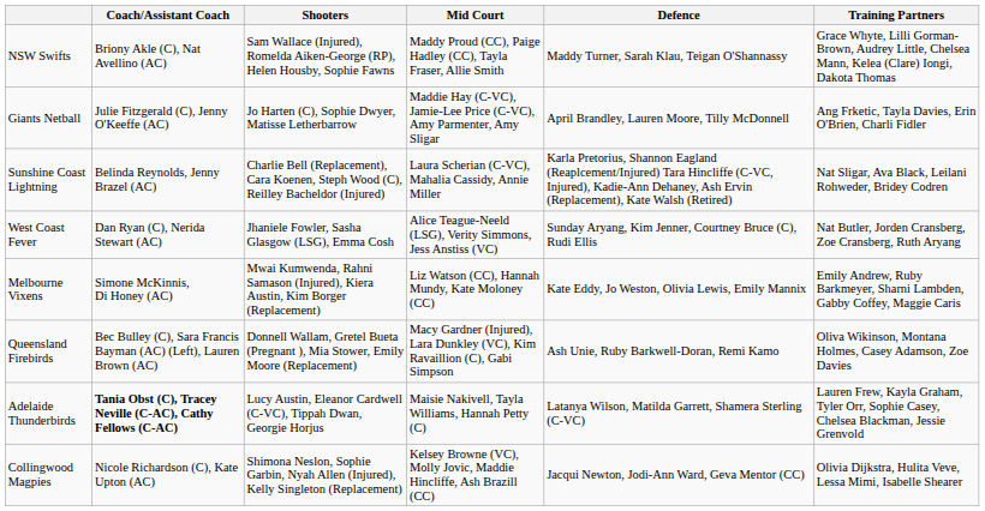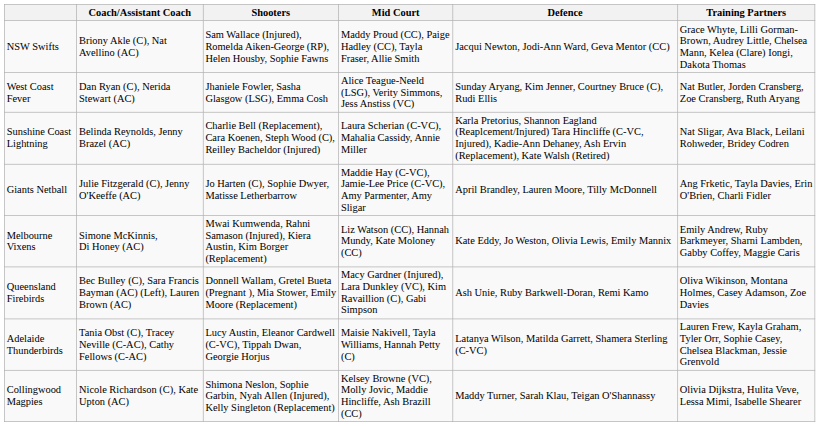 <table class="wikitable">
 <tr>
 <th></th>
 <th>Coach/Assistant Coach</th>
 <th>Shooters</th>
 <th>Mid Court</th>
 <th>Defence</th>
 <th>Training Partners</th>
 </tr>
 <tr>
 <td>NSW Swifts</td>
 <td>Briony Akle (C), Nat Avellino (AC)</td>
 <td>Sam Wallace (Injured), Romelda Aiken-George (RP), Helen Housby, Sophie Fawns</td>
 <td>Maddy Proud (CC), Paige Hadley (CC), Tayla Fraser, Allie Smith</td>
-<td>Maddy Turner, Sarah Klau, Teigan O'Shannassy</td>
+<td>Jacqui Newton, Jodi-Ann Ward, Geva Mentor (CC)</td>
 <td>Grace Whyte, Lilli Gorman-Brown, Audrey Little, Chelsea Mann, Kelea (Clare) Iongi, Dakota Thomas</td>
 </tr>
 <tr>
-<td>Giants Netball</td>
-<td>Julie Fitzgerald (C), Jenny O'Keeffe (AC)</td>
-<td>Jo Harten (C), Sophie Dwyer, Matisse Letherbarrow</td>
-<td>Maddie Hay (C-VC), Jamie-Lee Price (C-VC), Amy Parmenter, Amy Sligar</td>
-<td>April Brandley, Lauren Moore, Tilly McDonnell</td>
-<td>Ang Frketic, Tayla Davies, Erin O'Brien, Charli Fidler</td>
+<td>West Coast Fever</td>
+<td>Dan Ryan (C), Nerida Stewart (AC)</td>
+<td>Jhaniele Fowler, Sasha Glasgow (LSG), Emma Cosh</td>
+<td>Alice Teague-Neeld (LSG), Verity Simmons, Jess Anstiss (VC)</td>
+<td>Sunday Aryang, Kim Jenner, Courtney Bruce (C), Rudi Ellis</td>
+<td>Nat Butler, Jorden Cransberg, Zoe Cransberg, Ruth Aryang</td>
 </tr>
 <tr>
 <td>Sunshine Coast Lightning</td>
 <td>Belinda Reynolds, Jenny Brazel (AC)</td>
 <td>Charlie Bell (Replacement), Cara Koenen, Steph Wood (C), Reilley Bacheldor (Injured)</td>
 <td>Laura Scherian (C-VC), Mahalia Cassidy, Annie Miller</td>
 <td>Karla Pretorius, Shannon Eagland (Reaplcement/Injured) Tara Hincliffe (C-VC, Injured), Kadie-Ann Dehaney, Ash Ervin (Replacement), Kate Walsh (Retired)</td>
 <td>Nat Sligar, Ava Black, Leilani Rohweder, Bridey Codren</td>
 </tr>
 <tr>
-<td>West Coast Fever</td>
-<td>Dan Ryan (C), Nerida Stewart (AC)</td>
-<td>Jhaniele Fowler, Sasha Glasgow (LSG), Emma Cosh</td>
-<td>Alice Teague-Neeld (LSG), Verity Simmons, Jess Anstiss (VC)</td>
-<td>Sunday Aryang, Kim Jenner, Courtney Bruce (C), Rudi Ellis</td>
-<td>Nat Butler, Jorden Cransberg, Zoe Cransberg, Ruth Aryang</td>
+<td>Giants Netball</td>
+<td>Julie Fitzgerald (C), Jenny O'Keeffe (AC)</td>
+<td>Jo Harten (C), Sophie Dwyer, Matisse Letherbarrow</td>
+<td>Maddie Hay (C-VC), Jamie-Lee Price (C-VC), Amy Parmenter, Amy Sligar</td>
+<td>April Brandley, Lauren Moore, Tilly McDonnell</td>
+<td>Ang Frketic, Tayla Davies, Erin O'Brien, Charli Fidler</td>
 </tr>
 <tr>
 <td>Melbourne Vixens</td>
 <td>Simone McKinnis,<br>Di Honey (AC)</td>
 <td>Mwai Kumwenda, Rahni Samason (Injured), Kiera Austin, Kim Borger (Replacement)</td>
 <td>Liz Watson (CC), Hannah Mundy, Kate Moloney (CC)</td>
 <td>Kate Eddy, Jo Weston, Olivia Lewis, Emily Mannix</td>
 <td>Emily Andrew, Ruby Barkmeyer, Sharni Lambden, Gabby Coffey, Maggie Caris</td>
 </tr>
 <tr>
 <td>Queensland Firebirds</td>
 <td>Bec Bulley (C), Sara Francis Bayman (AC) (Left), Lauren Brown (AC)</td>
 <td>Donnell Wallam, Gretel Bueta (Pregnant ), Mia Stower, Emily Moore (Replacement)</td>
 <td>Macy Gardner (Injured), Lara Dunkley (VC), Kim Ravaillion (C), Gabi Simpson</td>
 <td>Ash Unie, Ruby Barkwell-Doran, Remi Kamo</td>
 <td>Oliva Wikinson, Montana Holmes, Casey Adamson, Zoe Davies</td>
 </tr>
 <tr>
 <td>Adelaide Thunderbirds</td>
-<td><strong>Tania Obst (C), Tracey Neville (C-AC), Cathy Fellows (C-AC)</strong></td>
+<td>Tania Obst (C), Tracey Neville (C-AC), Cathy Fellows (C-AC)</td>
 <td>Lucy Austin, Eleanor Cardwell (C-VC), Tippah Dwan, Georgie Horjus</td>
 <td>Maisie Nakivell, Tayla Williams, Hannah Petty (C)</td>
 <td>Latanya Wilson, Matilda Garrett, Shamera Sterling (C-VC)</td>
 <td>Lauren Frew, Kayla Graham, Tyler Orr, Sophie Casey, Chelsea Blackman, Jessie Grenvold</td>
 </tr>
 <tr>
 <td>Collingwood Magpies</td>
 <td>Nicole Richardson (C), Kate Upton (AC)</td>
 <td>Shimona Neslon, Sophie Garbin, Nyah Allen (Injured), Kelly Singleton (Replacement)</td>
 <td>Kelsey Browne (VC), Molly Jovic, Maddie Hincliffe, Ash Brazill (CC)</td>
-<td>Jacqui Newton, Jodi-Ann Ward, Geva Mentor (CC)</td>
+<td>Maddy Turner, Sarah Klau, Teigan O'Shannassy</td>
 <td>Olivia Dijkstra, Hulita Veve, Lessa Mimi, Isabelle Shearer</td>
 </tr>
 </table>
